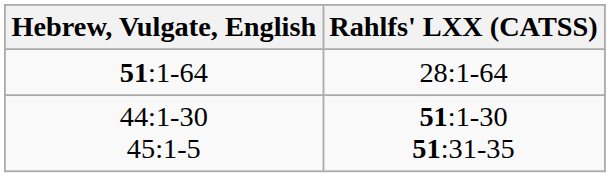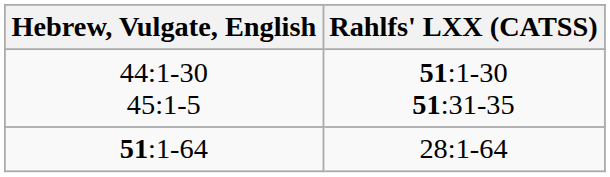 <table class=wikitable>
 <tr>
 <th>Hebrew, Vulgate, English</th>
 <th>Rahlfs' LXX (CATSS)</th>
 </tr>
 <tr>
+<td align=center>44:1-30<br>45:1-5</td>
+<td align=center><strong>51</strong>:1-30<br><strong>51</strong>:31-35</td>
+</tr>
+<tr>
 <td align=center><strong>51</strong>:1-64</td>
 <td align=center>28:1-64</td>
 </tr>
-<tr>
-<td align=center>44:1-30<br>45:1-5</td>
-<td align=center><strong>51</strong>:1-30<br><strong>51</strong>:31-35</td>
-</tr>
 </table>
